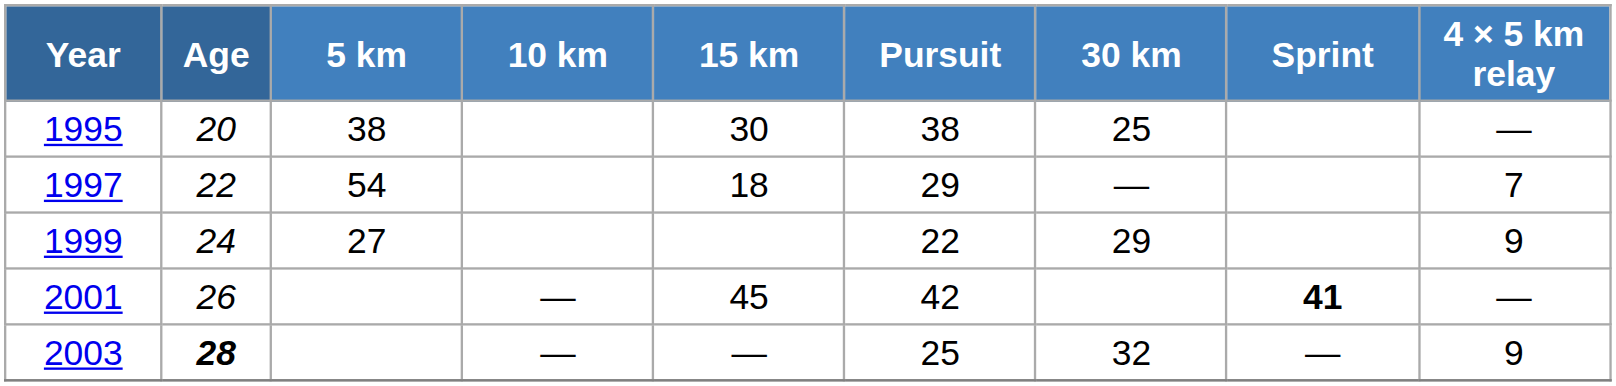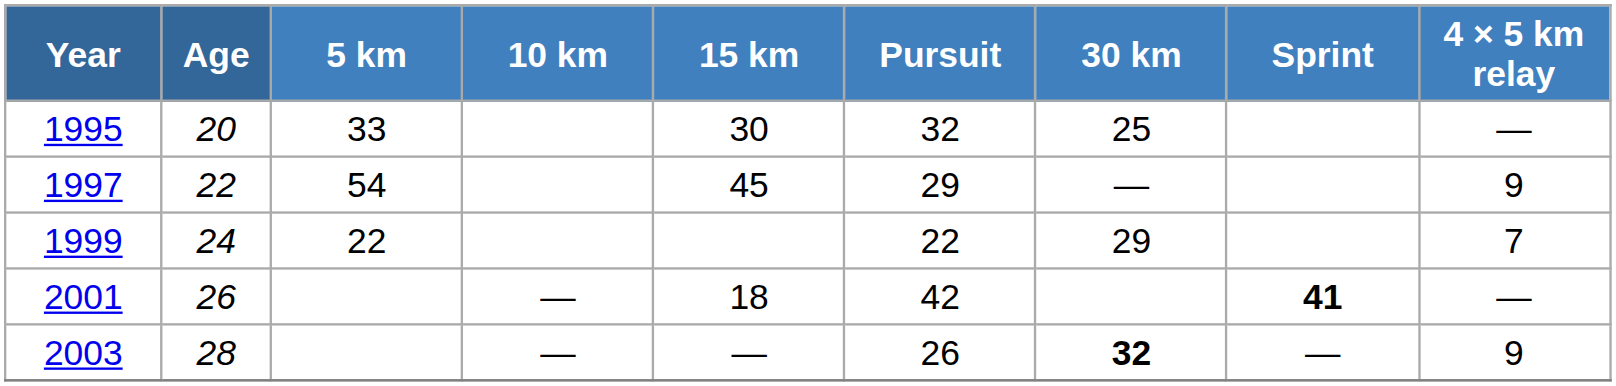 <table class="wikitable" style="font-size:95%; text-align:center; border:grey solid 1px; border-collapse:collapse; background:#ffffff;">
 <tr>
 <th style="background-color:#369; color:white; width:60px;"> Year </th>
 <th style="background-color:#369; color:white; width:40px;"> Age </th>
 <th style="background-color:#4180be; color:white; width:75px;"> 5 km </th>
 <th style="background-color:#4180be; color:white; width:75px;"> 10 km </th>
 <th style="background-color:#4180be; color:white; width:75px;"> 15 km </th>
 <th style="background-color:#4180be; color:white; width:75px;"> Pursuit </th>
 <th style="background-color:#4180be; color:white; width:75px;"> 30 km </th>
 <th style="background-color:#4180be; color:white; width:75px;"> Sprint </th>
 <th style="background-color:#4180be; color:white; width:75px;"> 4 × 5 km <br> relay </th>
 </tr>
 <tr>
 <td><a href='#'>1995</a></td>
 <td><em>20</em></td>
-<td>38</td>
+<td>33</td>
 <td></td>
 <td>30</td>
-<td>38</td>
+<td>32</td>
 <td>25</td>
 <td></td>
 <td>—</td>
 </tr>
 <tr>
 <td><a href='#'>1997</a></td>
 <td><em>22</em></td>
 <td>54</td>
 <td></td>
-<td>18</td>
+<td>45</td>
 <td>29</td>
 <td>—</td>
 <td></td>
-<td>7</td>
+<td>9</td>
 </tr>
 <tr>
 <td><a href='#'>1999</a></td>
 <td><em>24</em></td>
-<td>27</td>
+<td>22</td>
 <td></td>
 <td></td>
 <td>22</td>
 <td>29</td>
 <td></td>
-<td>9</td>
+<td>7</td>
 </tr>
 <tr>
 <td><a href='#'>2001</a></td>
 <td><em>26</em></td>
 <td></td>
 <td>—</td>
-<td>45</td>
+<td>18</td>
 <td>42</td>
 <td></td>
 <td><strong>41</strong></td>
 <td>—</td>
 </tr>
 <tr>
 <td><a href='#'>2003</a></td>
-<td><strong><em>28</em></strong></td>
+<td><em>28</em></td>
 <td></td>
 <td>—</td>
 <td>—</td>
-<td>25</td>
-<td>32</td>
+<td>26</td>
+<td><strong>32</strong></td>
 <td>—</td>
 <td>9</td>
 </tr>
 <tr>
 </tr>
 </table>
